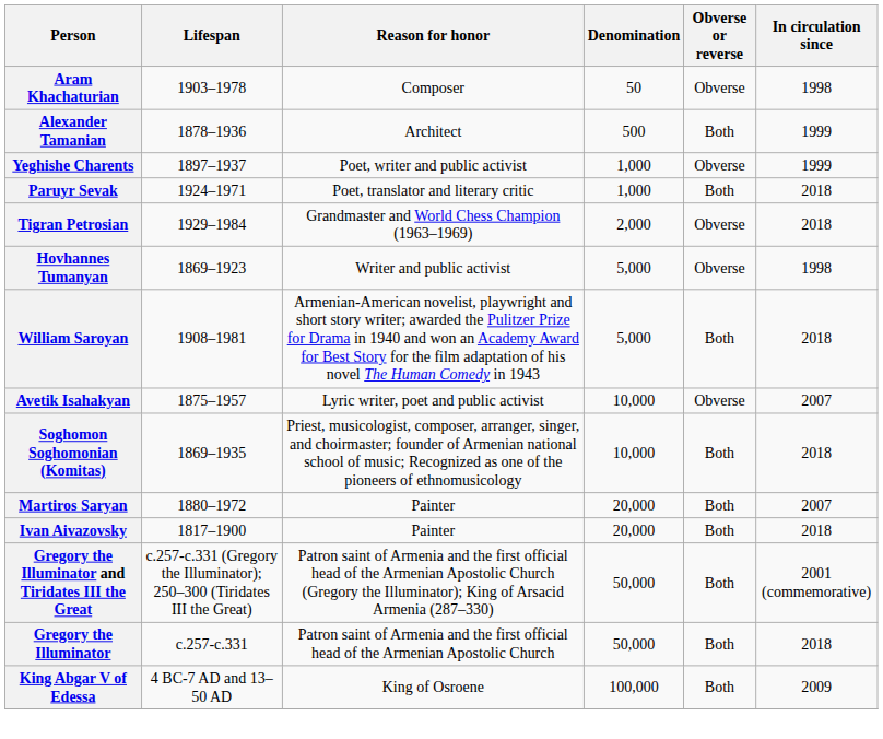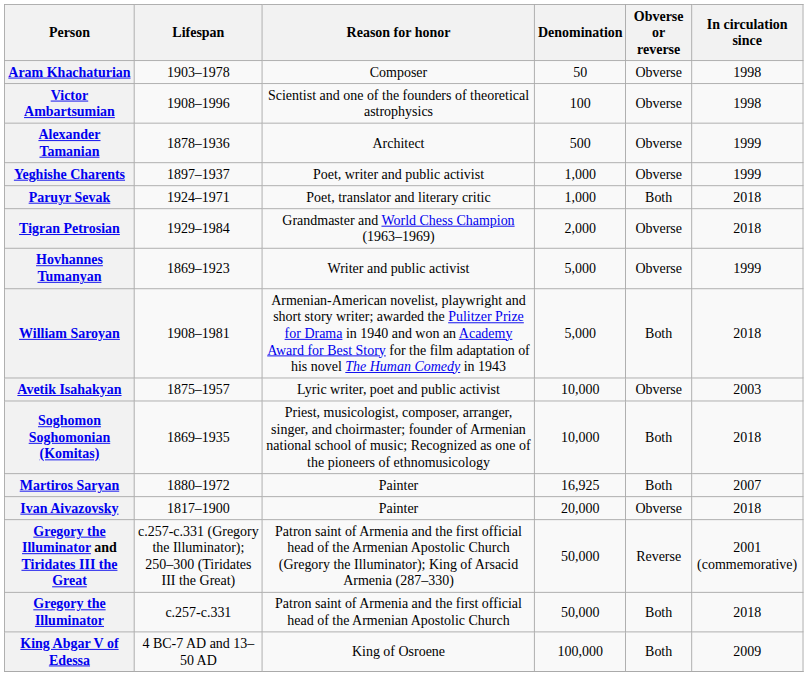 <table class="wikitable" style="font-size: 95%; text-align:center;">
 <tr>
 <th>Person</th>
 <th>Lifespan</th>
 <th>Reason for honor</th>
 <th>Denomination</th>
 <th>Obverse or reverse</th>
 <th>In circulation since</th>
 </tr>
 <tr>
 <th><a href='#'>Aram Khachaturian</a></th>
 <td>1903–1978</td>
 <td>Composer</td>
 <td> 50</td>
 <td>Obverse</td>
 <td>1998</td>
 </tr>
 <tr>
+<th><a href='#'>Victor Ambartsumian</a></th>
+<td>1908–1996</td>
+<td>Scientist and one of the founders of theoretical astrophysics</td>
+<td> 100</td>
+<td>Obverse</td>
+<td>1998</td>
+</tr>
+<tr>
 <th><a href='#'>Alexander Tamanian</a></th>
 <td>1878–1936</td>
 <td>Architect</td>
 <td> 500</td>
-<td>Both</td>
+<td>Obverse</td>
 <td>1999</td>
 </tr>
 <tr>
 <th><a href='#'>Yeghishe Charents</a></th>
 <td>1897–1937</td>
 <td>Poet, writer and public activist</td>
 <td> 1,000</td>
 <td>Obverse</td>
 <td>1999</td>
 </tr>
 <tr>
 <th><a href='#'>Paruyr Sevak</a></th>
 <td>1924–1971</td>
 <td>Poet, translator and literary critic</td>
 <td> 1,000</td>
 <td>Both</td>
 <td>2018</td>
 </tr>
 <tr>
 <th><a href='#'>Tigran Petrosian</a></th>
 <td>1929–1984</td>
 <td>Grandmaster and <a href='#'>World Chess Champion</a> (1963–1969)</td>
 <td> 2,000</td>
 <td>Obverse</td>
 <td>2018</td>
 </tr>
 <tr>
 <th><a href='#'>Hovhannes Tumanyan</a></th>
 <td>1869–1923</td>
 <td>Writer and public activist</td>
 <td> 5,000</td>
 <td>Obverse</td>
-<td>1998</td>
+<td>1999</td>
 </tr>
 <tr>
 <th><a href='#'>William Saroyan</a></th>
 <td>1908–1981</td>
 <td>Armenian-American novelist, playwright and short story writer; awarded the <a href='#'>Pulitzer Prize for Drama</a> in 1940 and won an <a href='#'>Academy Award for Best Story</a> for the film adaptation of his novel <em><a href='#'>The Human Comedy</a></em> in 1943</td>
 <td> 5,000</td>
 <td>Both</td>
 <td>2018</td>
 </tr>
 <tr>
 <th><a href='#'>Avetik Isahakyan</a></th>
 <td>1875–1957</td>
 <td>Lyric writer, poet and public activist</td>
 <td> 10,000</td>
 <td>Obverse</td>
-<td>2007</td>
+<td>2003</td>
 </tr>
 <tr>
 <th><a href='#'>Soghomon Soghomonian (Komitas)</a></th>
 <td>1869–1935</td>
 <td>Priest, musicologist, composer, arranger, singer, and choirmaster; founder of Armenian national school of music; Recognized as one of the pioneers of ethnomusicology</td>
 <td> 10,000</td>
 <td>Both</td>
 <td>2018</td>
 </tr>
 <tr>
 <th><a href='#'>Martiros Saryan</a></th>
 <td>1880–1972</td>
 <td>Painter</td>
-<td> 20,000</td>
+<td> 16,925</td>
 <td>Both</td>
 <td>2007</td>
 </tr>
 <tr>
 <th><a href='#'>Ivan Aivazovsky</a></th>
 <td>1817–1900</td>
 <td>Painter</td>
 <td> 20,000</td>
-<td>Both</td>
+<td>Obverse</td>
 <td>2018</td>
 </tr>
 <tr>
 <th><a href='#'>Gregory the Illuminator</a> and <a href='#'>Tiridates III the Great</a></th>
 <td>c.257-c.331 (Gregory the Illuminator); 250–300 (Tiridates III the Great)</td>
 <td>Patron saint of Armenia and the first official head of the Armenian Apostolic Church (Gregory the Illuminator); King of Arsacid Armenia (287–330)</td>
 <td> 50,000</td>
-<td>Both</td>
+<td>Reverse</td>
 <td>2001 (commemorative)</td>
 </tr>
 <tr>
 <th><a href='#'>Gregory the Illuminator</a></th>
 <td>c.257-c.331</td>
 <td>Patron saint of Armenia and the first official head of the Armenian Apostolic Church</td>
 <td> 50,000</td>
 <td>Both</td>
 <td>2018</td>
 </tr>
 <tr>
 <th><a href='#'>King Abgar V of Edessa</a></th>
 <td>4 BC-7 AD and 13–50 AD</td>
 <td>King of Osroene</td>
 <td> 100,000</td>
 <td>Both</td>
 <td>2009</td>
 </tr>
 <tr>
 </tr>
 </table>
